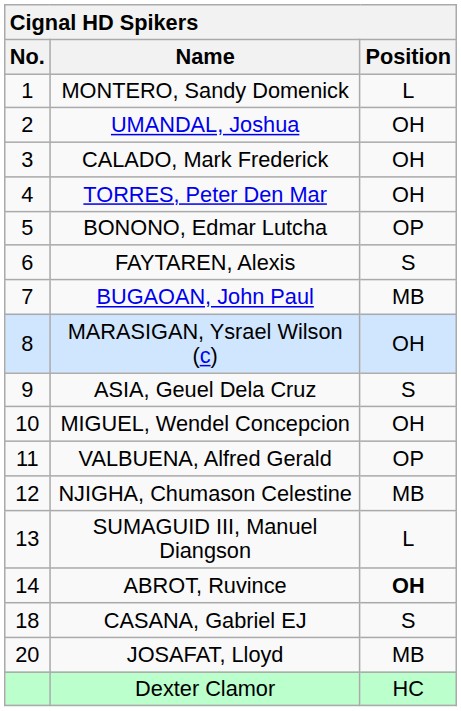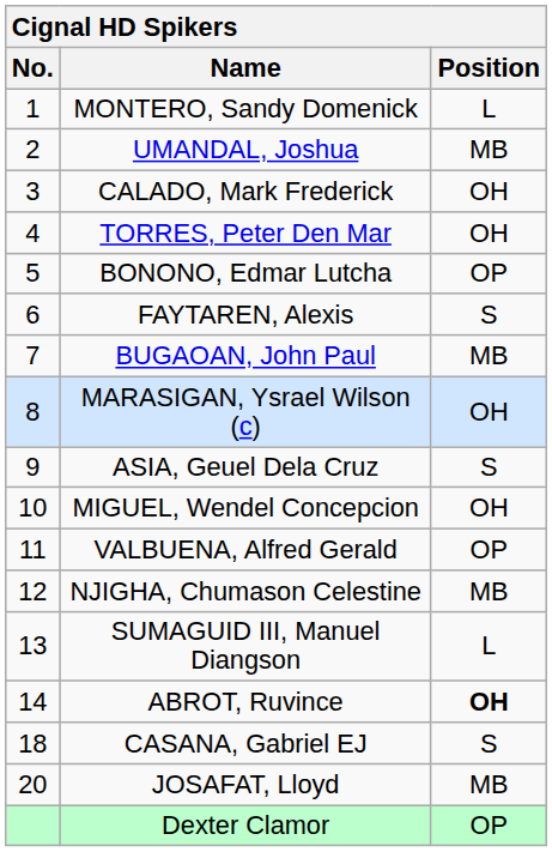 <table class='wikitable mw-collapsible mw-collapsed' style='text-align: center; font-size: 90%; width: 300px; border: none;'>
 <tr>
 <th style='text-align: left;' colspan=3>Cignal HD Spikers</th>
 </tr>
 <tr>
 <th style="width:7%">No.</th>
 <th>Name</th>
 <th style="width:20%">Position</th>
 </tr>
 <tr>
 <td>1</td>
 <td>MONTERO, Sandy Domenick</td>
 <td>L</td>
 </tr>
 <tr>
 <td>2</td>
 <td><a href='#'>UMANDAL, Joshua</a></td>
-<td>OH</td>
+<td>MB</td>
 </tr>
 <tr>
 <td>3</td>
 <td>CALADO, Mark Frederick</td>
 <td>OH</td>
 </tr>
 <tr>
 <td>4</td>
 <td><a href='#'>TORRES, Peter Den Mar</a></td>
 <td>OH</td>
 </tr>
 <tr>
 <td>5</td>
 <td>BONONO, Edmar Lutcha</td>
 <td>OP</td>
 </tr>
 <tr>
 <td>6</td>
 <td>FAYTAREN, Alexis</td>
 <td>S</td>
 </tr>
 <tr>
 <td>7</td>
 <td><a href='#'>BUGAOAN, John Paul</a></td>
 <td>MB</td>
 </tr>
 <tr bgcolor=#DOE6FF>
 <td>8</td>
 <td>MARASIGAN, Ysrael Wilson (<a href='#'>c</a>)</td>
 <td>OH</td>
 </tr>
 <tr>
 <td>9</td>
 <td>ASIA, Geuel Dela Cruz</td>
 <td>S</td>
 </tr>
 <tr>
 <td>10</td>
 <td>MIGUEL, Wendel Concepcion</td>
 <td>OH</td>
 </tr>
 <tr>
 <td>11</td>
 <td>VALBUENA, Alfred Gerald</td>
 <td>OP</td>
 </tr>
 <tr>
 <td>12</td>
 <td>NJIGHA, Chumason Celestine</td>
 <td>MB</td>
 </tr>
 <tr>
 <td>13</td>
 <td>SUMAGUID III, Manuel Diangson</td>
 <td>L</td>
 </tr>
 <tr>
 <td>14</td>
 <td>ABROT, Ruvince</td>
 <td><strong>OH</strong></td>
 </tr>
 <tr>
 <td>18</td>
 <td>CASANA, Gabriel EJ</td>
 <td>S</td>
 </tr>
 <tr>
 <td>20</td>
 <td>JOSAFAT, Lloyd</td>
 <td>MB</td>
 </tr>
 <tr bgcolor=#BBFFCC>
 <td></td>
 <td>Dexter Clamor</td>
-<td>HC</td>
+<td>OP</td>
 </tr>
 <tr>
 </tr>
 </table>
